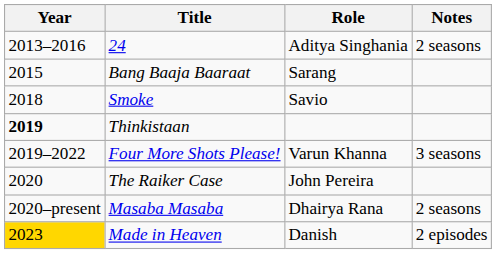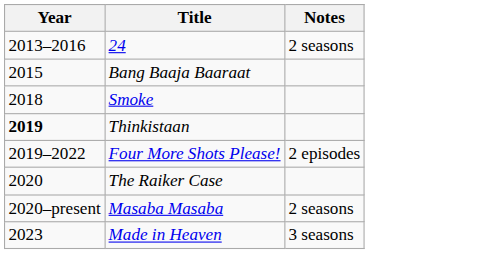 <table class="wikitable">
 <tr>
 <th>Year</th>
 <th>Title</th>
-<th>Role</th>
 <th>Notes</th>
 </tr>
 <tr>
 <td>2013–2016</td>
 <td><em><a href='#'>24</a></em></td>
-<td>Aditya Singhania</td>
 <td>2 seasons</td>
 </tr>
 <tr>
 <td>2015</td>
 <td><em>Bang Baaja Baaraat</em></td>
-<td>Sarang</td>
 <td></td>
 </tr>
 <tr>
 <td>2018</td>
 <td><em><a href='#'>Smoke</a></em></td>
-<td>Savio</td>
 <td></td>
 </tr>
 <tr>
 <td><strong>2019</strong></td>
 <td><em>Thinkistaan</em></td>
 <td></td>
-<td></td>
 </tr>
 <tr>
 <td>2019–2022</td>
 <td><em><a href='#'>Four More Shots Please!</a></em></td>
-<td>Varun Khanna</td>
-<td>3 seasons</td>
+<td>2 episodes</td>
 </tr>
 <tr>
 <td>2020</td>
 <td><em>The Raiker Case</em></td>
-<td>John Pereira</td>
 <td></td>
 </tr>
 <tr>
 <td>2020–present</td>
 <td><em><a href='#'>Masaba Masaba</a></em></td>
-<td>Dhairya Rana</td>
 <td>2 seasons</td>
 </tr>
 <tr>
-<td style="background: gold;">2023</td>
+<td>2023</td>
 <td><a href='#'><em>Made in Heaven</em></a></td>
-<td>Danish</td>
-<td>2 episodes</td>
+<td>3 seasons</td>
 </tr>
 </table>
